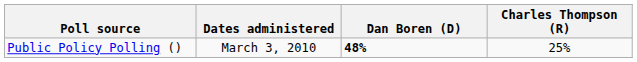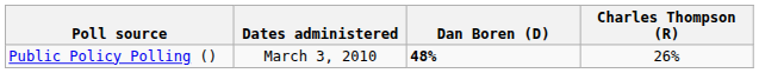 <table class="wikitable">
 <tr valign=bottom>
 <th style="width:200px;">Poll source</th>
 <th style="width:150px;">Dates administered</th>
 <th style="width:150px;">Dan Boren (D)</th>
 <th style="width:150px;">Charles Thompson (R)</th>
 </tr>
 <tr>
 <td><a href='#'>Public Policy Polling</a> ()</td>
 <td align=center>March 3, 2010</td>
 <td><strong>48%</strong></td>
-<td align=center>25%</td>
+<td align=center>26%</td>
 </tr>
 </table>
